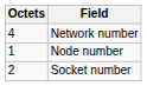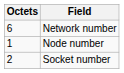 <table class=wikitable style="text-align:left;">
 <tr>
 <th>Octets</th>
 <th>Field</th>
 </tr>
 <tr>
-<td>4</td>
+<td>6</td>
 <td>Network number</td>
 </tr>
 <tr>
 <td>1</td>
 <td>Node number</td>
 </tr>
 <tr>
 <td>2</td>
 <td>Socket number</td>
 </tr>
 </table>
